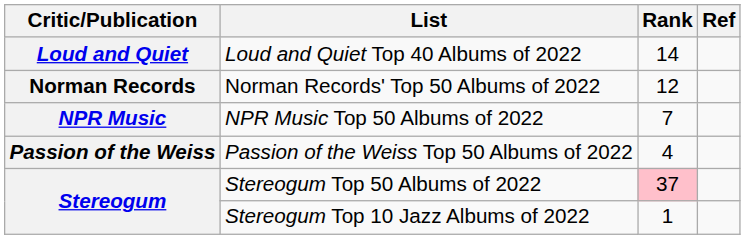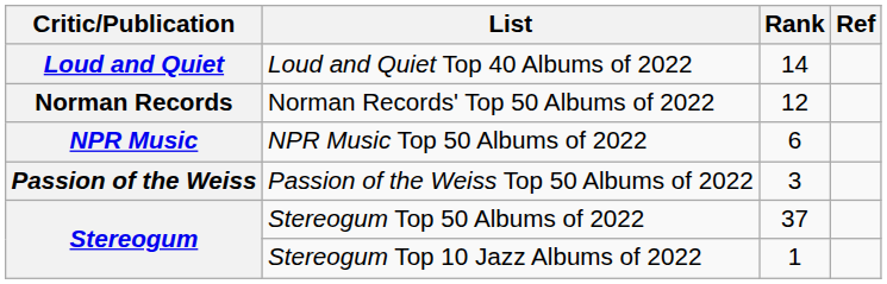 <table class="wikitable plainrowheaders">
 <tr>
 <th>Critic/Publication</th>
 <th>List</th>
 <th>Rank</th>
 <th>Ref</th>
 </tr>
 <tr>
 <th scope="row"><em><a href='#'>Loud and Quiet</a></em></th>
 <td><em>Loud and Quiet</em> Top 40 Albums of 2022</td>
 <td style="text-align:center;">14</td>
 <td style="text-align:center;"></td>
 </tr>
 <tr>
 <th scope="row">Norman Records</th>
 <td>Norman Records' Top 50 Albums of 2022</td>
 <td style="text-align:center;">12</td>
 <td style="text-align:center;"></td>
 </tr>
 <tr>
 <th scope="row"><em><a href='#'>NPR Music</a></em></th>
 <td><em>NPR Music</em> Top 50 Albums of 2022</td>
-<td style="text-align:center;">7</td>
+<td style="text-align:center;">6</td>
 <td style="text-align:center;"></td>
 </tr>
 <tr>
 <th scope="row"><em>Passion of the Weiss</em></th>
 <td><em>Passion of the Weiss</em> Top 50 Albums of 2022</td>
-<td style="text-align:center;">4</td>
+<td style="text-align:center;">3</td>
 <td style="text-align:center;"></td>
 </tr>
 <tr>
 <th scope="row" rowspan=2><em><a href='#'>Stereogum</a></em></th>
 <td><em>Stereogum</em> Top 50 Albums of 2022</td>
-<td style="background: pink; text-align:center;">37</td>
+<td style="text-align:center;">37</td>
 <td style="text-align:center;"></td>
 </tr>
 <tr>
 <td><em>Stereogum</em> Top 10 Jazz Albums of 2022</td>
 <td style="text-align:center;">1</td>
 <td style="text-align:center;"></td>
 </tr>
 </table>
